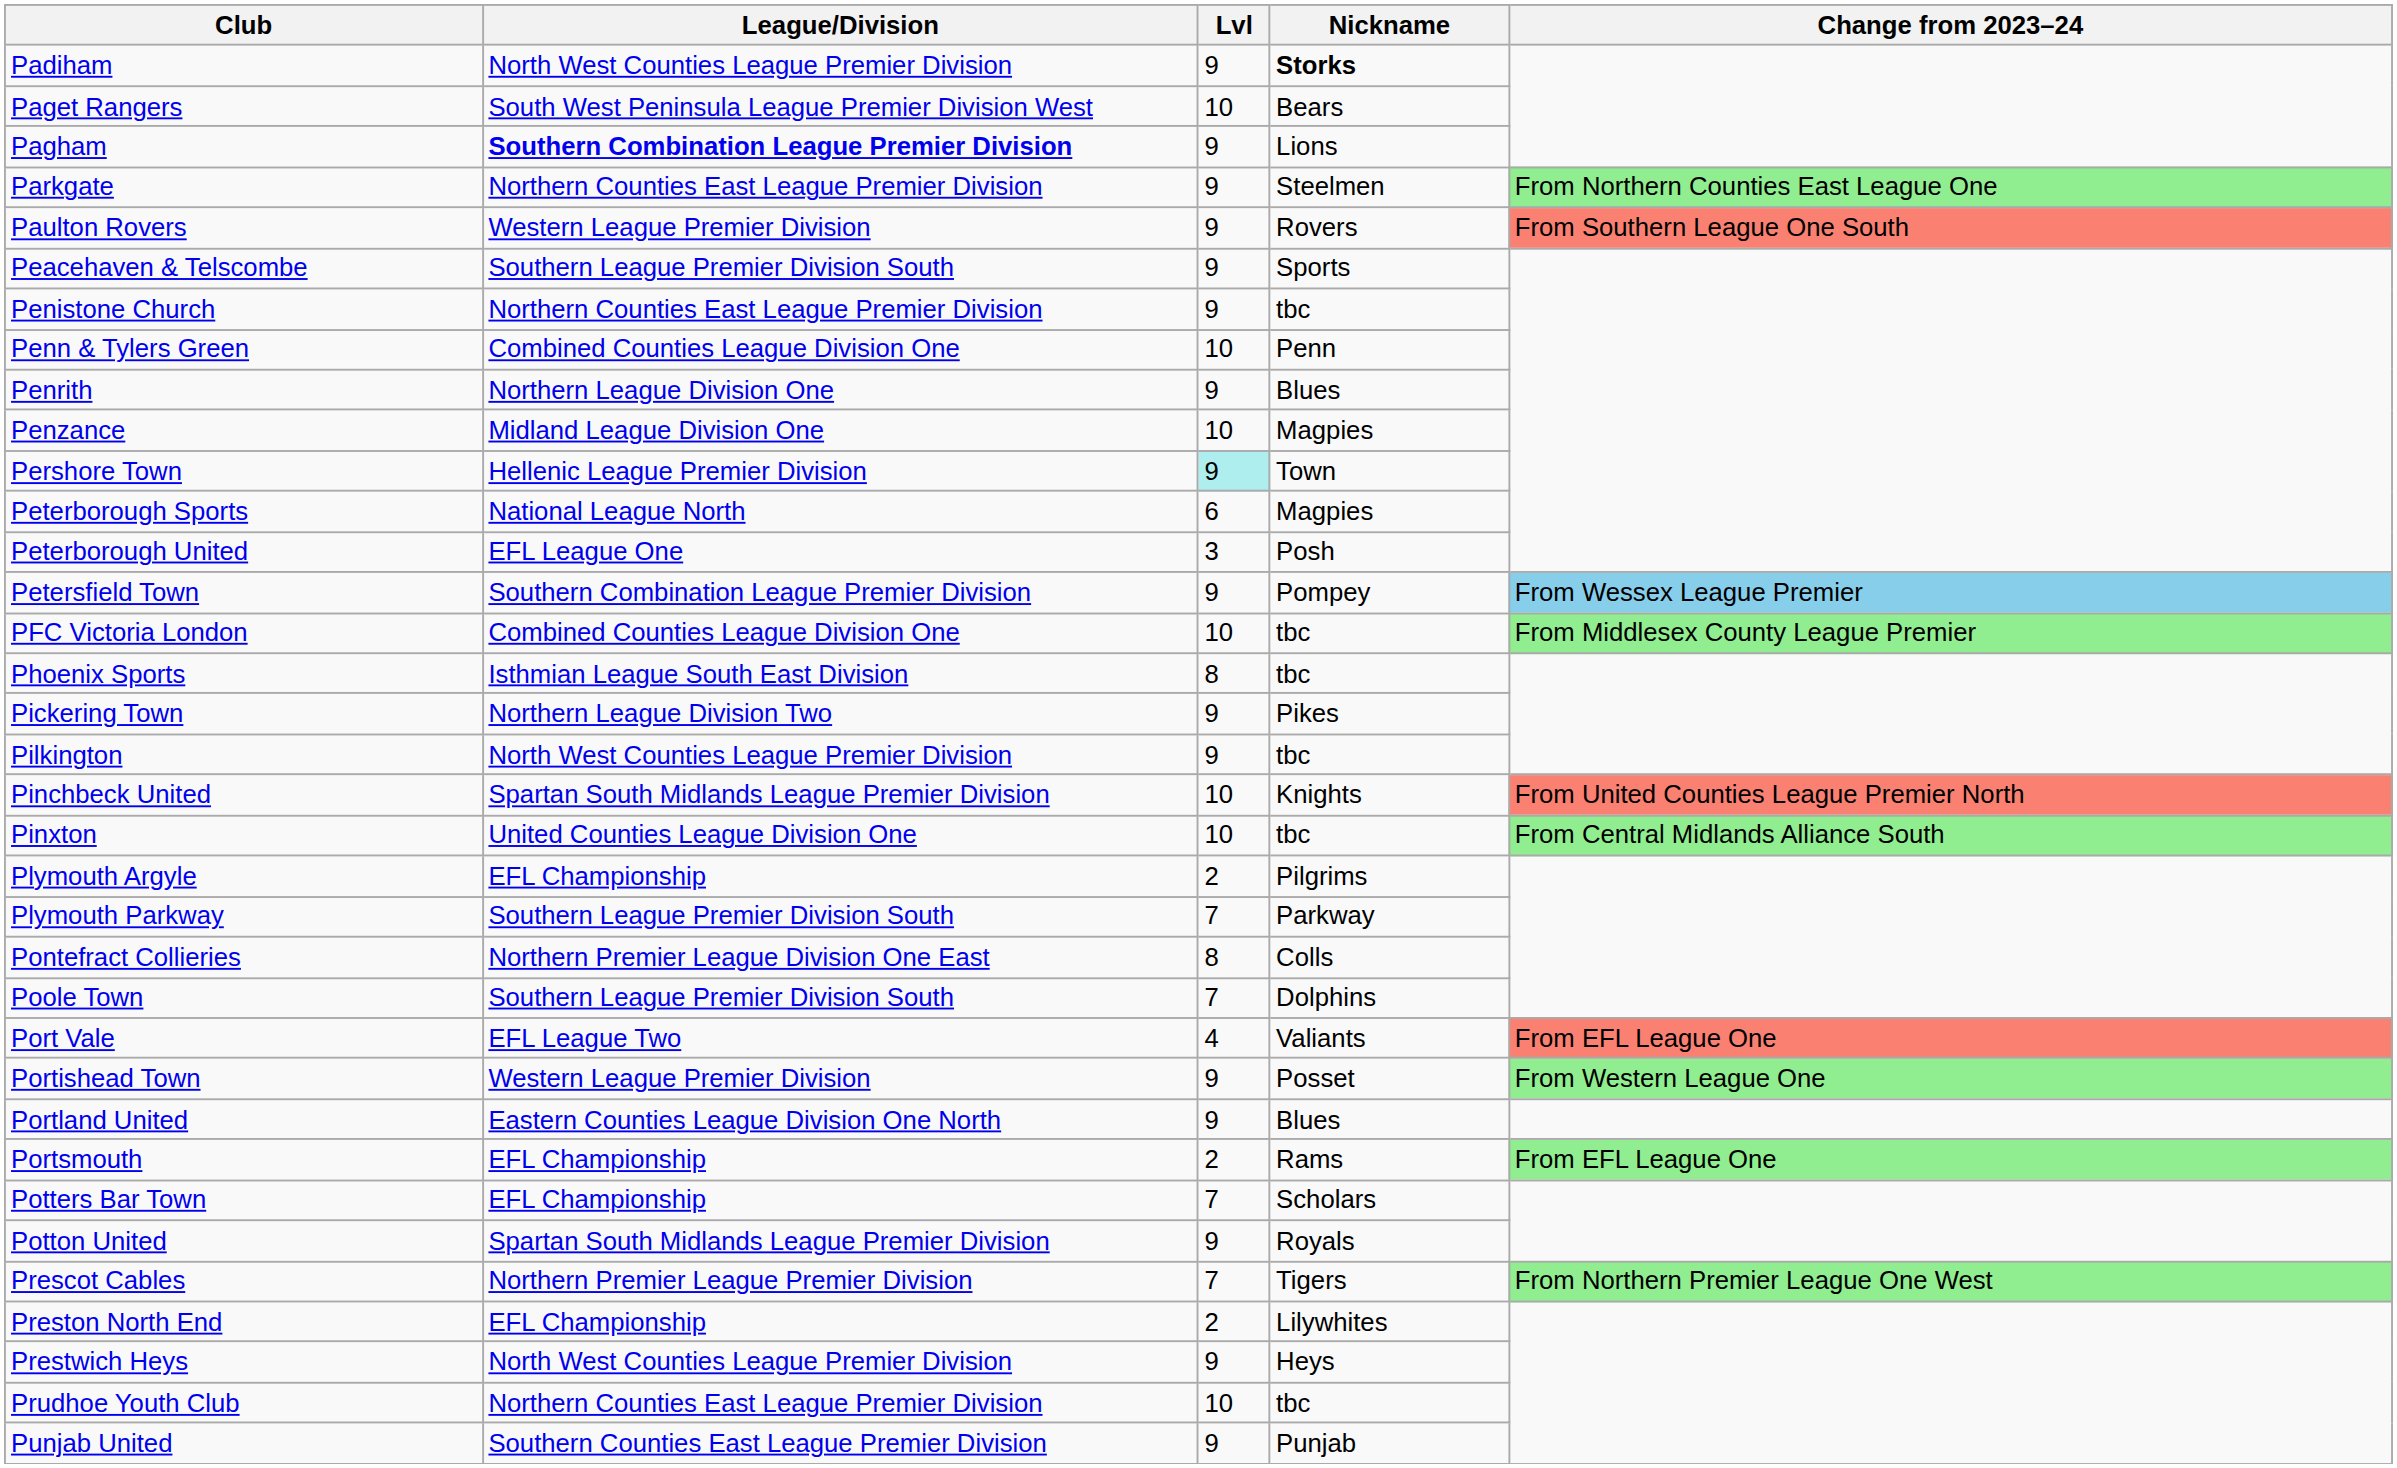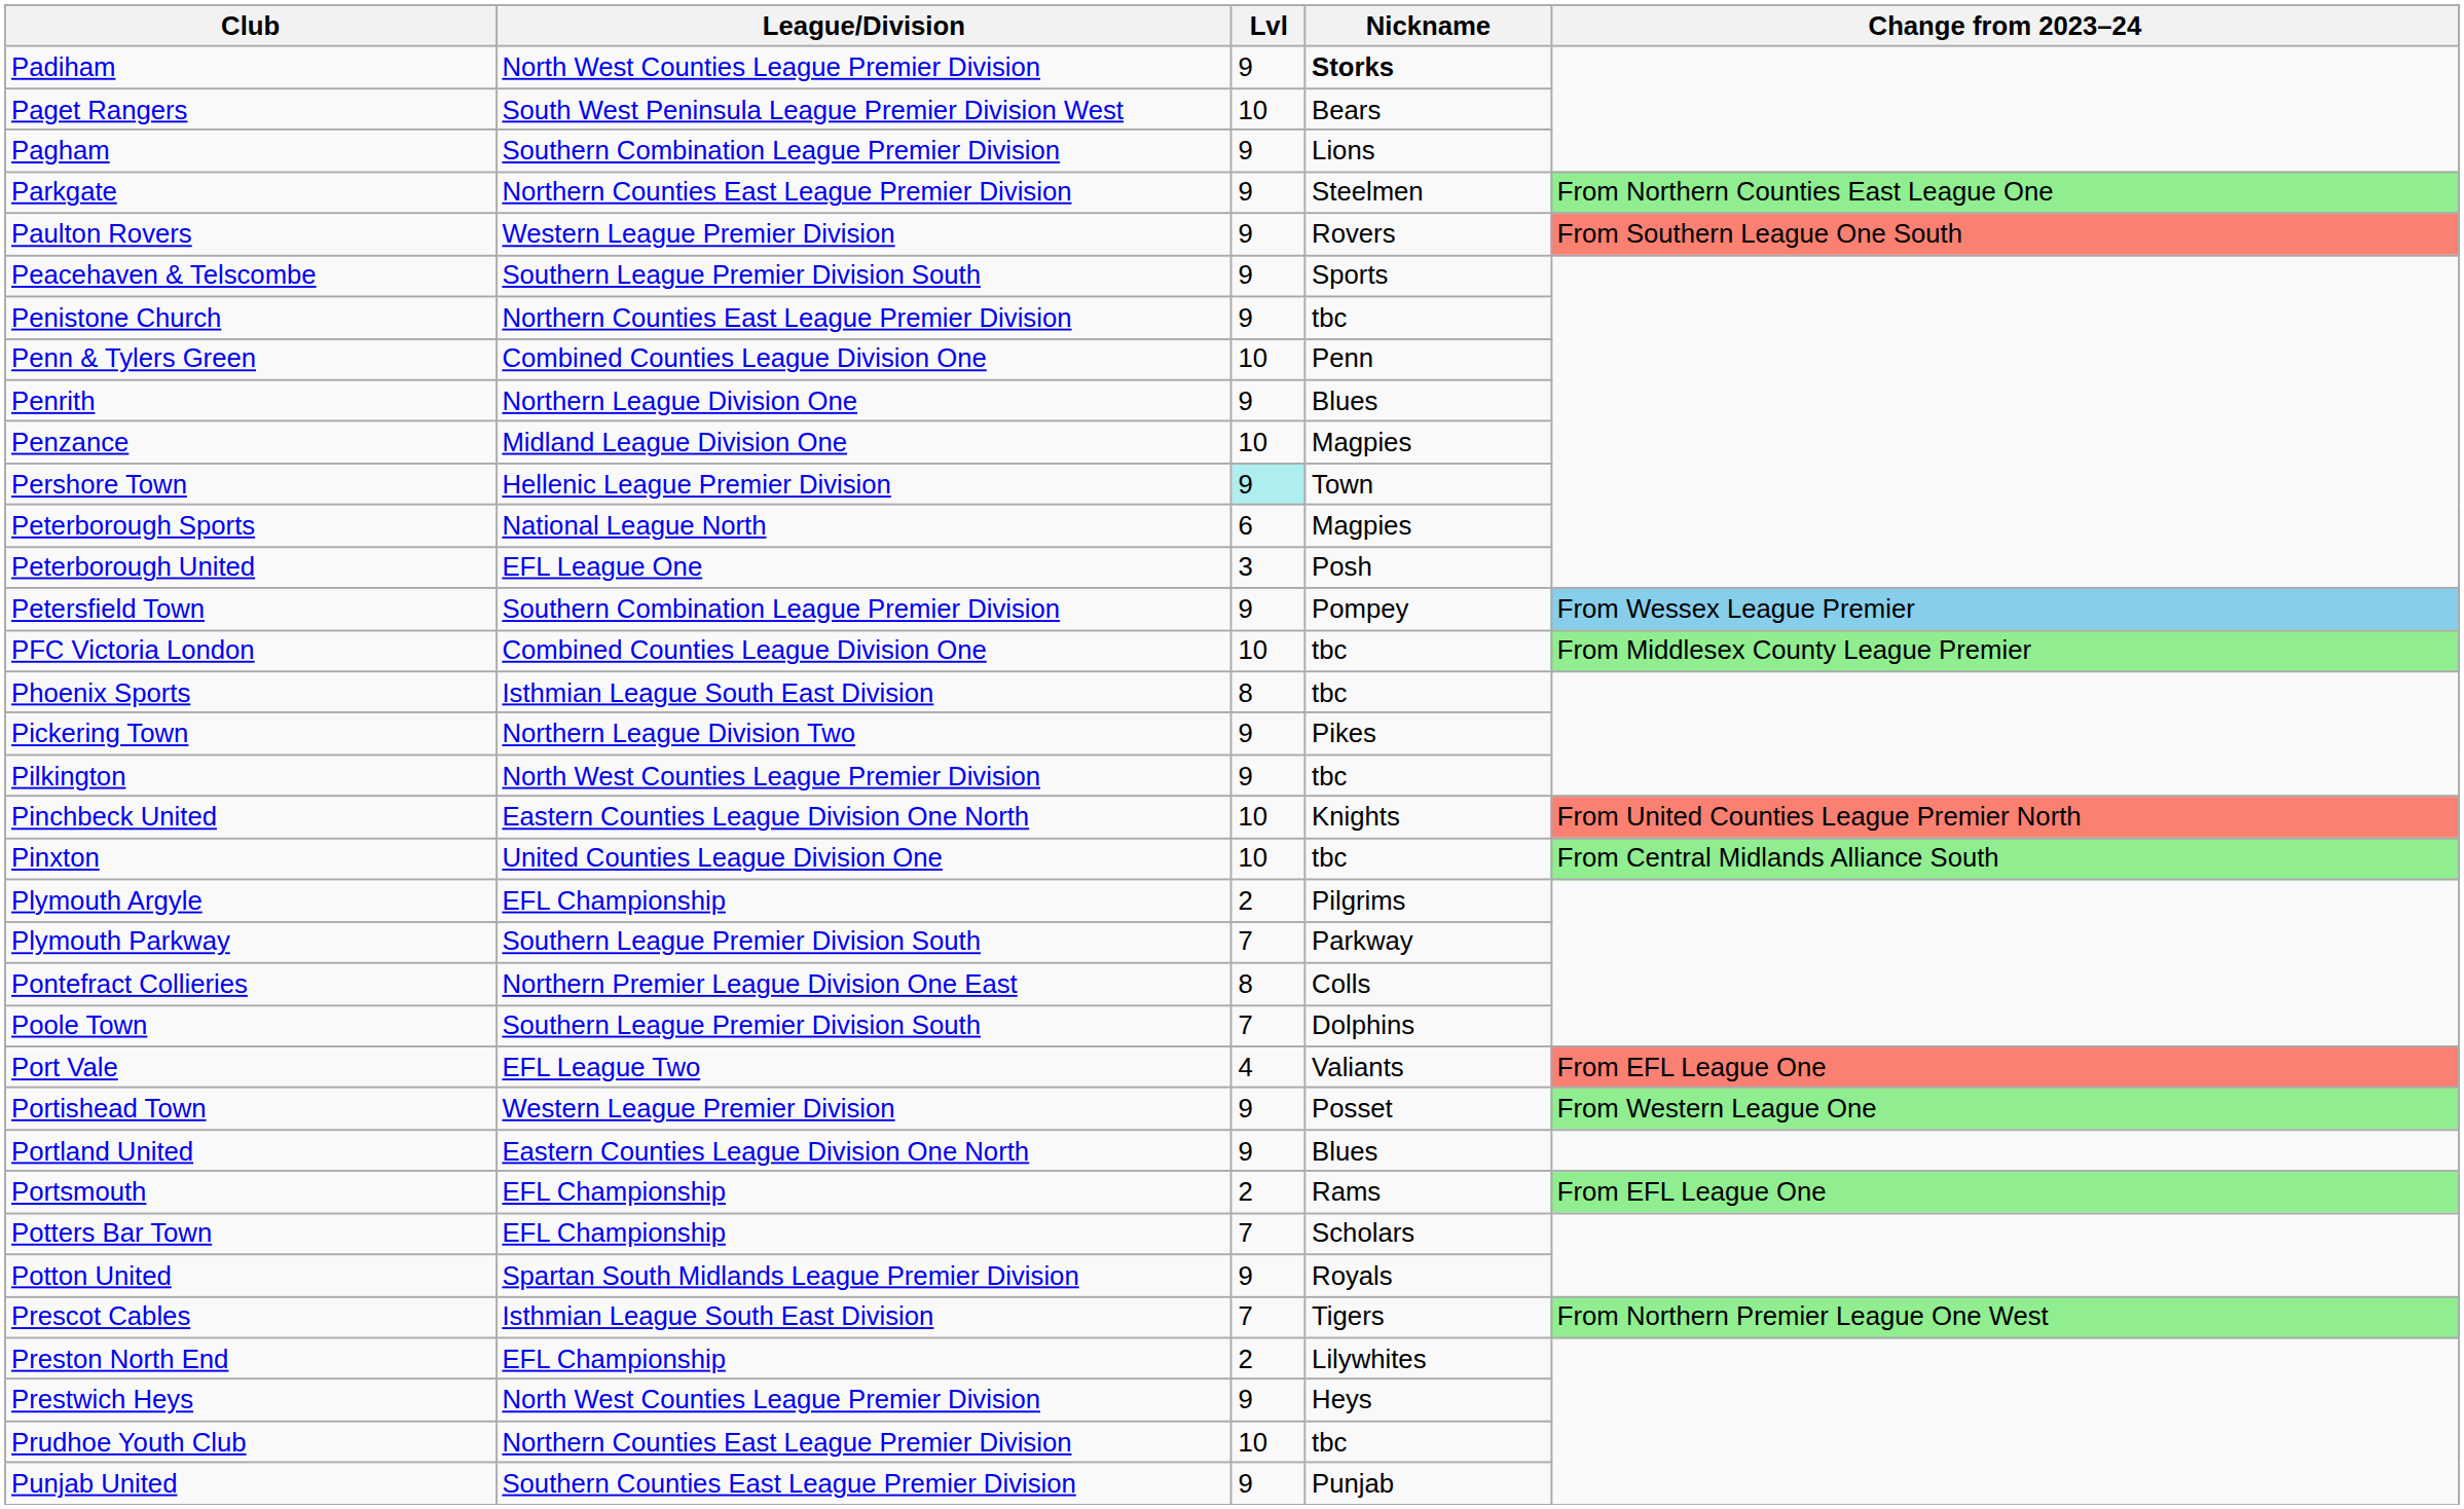 <table class="wikitable sortable" width=100% style="font-size:85%">
 <tr>
 <th width=20%>Club</th>
 <th width=30%>League/Division</th>
 <th width=3%>Lvl</th>
 <th width=10%>Nickname</th>
 <th width=37%>Change from 2023–24</th>
 </tr>
 <tr>
 <td><a href='#'>Padiham</a></td>
 <td><a href='#'>North West Counties League Premier Division</a></td>
 <td>9</td>
 <td><strong>Storks</strong></td>
 </tr>
 <tr>
 <td><a href='#'>Paget Rangers</a></td>
 <td><a href='#'>South West Peninsula League Premier Division West</a></td>
 <td>10</td>
 <td>Bears</td>
 </tr>
 <tr>
 <td><a href='#'>Pagham</a></td>
-<td><strong><a href='#'>Southern Combination League Premier Division</a></strong></td>
+<td><a href='#'>Southern Combination League Premier Division</a></td>
 <td>9</td>
 <td>Lions</td>
 </tr>
 <tr>
 <td><a href='#'>Parkgate</a></td>
 <td><a href='#'>Northern Counties East League Premier Division</a></td>
 <td>9</td>
 <td>Steelmen</td>
 <td style="background:lightgreen">From Northern Counties East League One</td>
 </tr>
 <tr>
 <td><a href='#'>Paulton Rovers</a></td>
 <td><a href='#'>Western League Premier Division</a></td>
 <td>9</td>
 <td>Rovers</td>
 <td style="background:salmon">From Southern League One South</td>
 </tr>
 <tr>
 <td><a href='#'>Peacehaven & Telscombe</a></td>
 <td><a href='#'>Southern League Premier Division South</a></td>
 <td>9</td>
 <td>Sports</td>
 </tr>
 <tr>
 <td><a href='#'>Penistone Church</a></td>
 <td><a href='#'>Northern Counties East League Premier Division</a></td>
 <td>9</td>
 <td>tbc</td>
 </tr>
 <tr>
 <td><a href='#'>Penn & Tylers Green</a></td>
 <td><a href='#'>Combined Counties League Division One</a></td>
 <td>10</td>
 <td>Penn</td>
 </tr>
 <tr>
 <td><a href='#'>Penrith</a></td>
 <td><a href='#'>Northern League Division One</a></td>
 <td>9</td>
 <td>Blues</td>
 </tr>
 <tr>
 <td><a href='#'>Penzance</a></td>
 <td><a href='#'>Midland League Division One</a></td>
 <td>10</td>
 <td>Magpies</td>
 </tr>
 <tr>
 <td><a href='#'>Pershore Town</a></td>
 <td><a href='#'>Hellenic League Premier Division</a></td>
 <td style="background: paleturquoise;">9</td>
 <td>Town</td>
 </tr>
 <tr>
 <td><a href='#'>Peterborough Sports</a></td>
 <td><a href='#'>National League North</a></td>
 <td>6</td>
 <td>Magpies</td>
 </tr>
 <tr>
 <td><a href='#'>Peterborough United</a></td>
 <td><a href='#'>EFL League One</a></td>
 <td>3</td>
 <td>Posh</td>
 </tr>
 <tr>
 <td><a href='#'>Petersfield Town</a></td>
 <td><a href='#'>Southern Combination League Premier Division</a></td>
 <td>9</td>
 <td>Pompey</td>
 <td style="background:skyblue">From Wessex League Premier</td>
 </tr>
 <tr>
 <td><a href='#'>PFC Victoria London</a></td>
 <td><a href='#'>Combined Counties League Division One</a></td>
 <td>10</td>
 <td>tbc</td>
 <td style="background:lightgreen">From Middlesex County League Premier</td>
 </tr>
 <tr>
 <td><a href='#'>Phoenix Sports</a></td>
 <td><a href='#'>Isthmian League South East Division</a></td>
 <td>8</td>
 <td>tbc</td>
 </tr>
 <tr>
 <td><a href='#'>Pickering Town</a></td>
 <td><a href='#'>Northern League Division Two</a></td>
 <td>9</td>
 <td>Pikes</td>
 </tr>
 <tr>
 <td><a href='#'>Pilkington</a></td>
 <td><a href='#'>North West Counties League Premier Division</a></td>
 <td>9</td>
 <td>tbc</td>
 </tr>
 <tr>
 <td><a href='#'>Pinchbeck United</a></td>
-<td><a href='#'>Spartan South Midlands League Premier Division</a></td>
+<td><a href='#'>Eastern Counties League Division One North</a></td>
 <td>10</td>
 <td>Knights</td>
 <td style="background:salmon">From United Counties League Premier North</td>
 </tr>
 <tr>
 <td><a href='#'>Pinxton</a></td>
 <td><a href='#'>United Counties League Division One</a></td>
 <td>10</td>
 <td>tbc</td>
 <td style="background:lightgreen">From Central Midlands Alliance South</td>
 </tr>
 <tr>
 <td><a href='#'>Plymouth Argyle</a></td>
 <td><a href='#'>EFL Championship</a></td>
 <td>2</td>
 <td>Pilgrims</td>
 </tr>
 <tr>
 <td><a href='#'>Plymouth Parkway</a></td>
 <td><a href='#'>Southern League Premier Division South</a></td>
 <td>7</td>
 <td>Parkway</td>
 </tr>
 <tr>
 <td><a href='#'>Pontefract Collieries</a></td>
 <td><a href='#'>Northern Premier League Division One East</a></td>
 <td>8</td>
 <td>Colls</td>
 </tr>
 <tr>
 <td><a href='#'>Poole Town</a></td>
 <td><a href='#'>Southern League Premier Division South</a></td>
 <td>7</td>
 <td>Dolphins</td>
 </tr>
 <tr>
 <td><a href='#'>Port Vale</a></td>
 <td><a href='#'>EFL League Two</a></td>
 <td>4</td>
 <td>Valiants</td>
 <td style="background:salmon">From EFL League One</td>
 </tr>
 <tr>
 <td><a href='#'>Portishead Town</a></td>
 <td><a href='#'>Western League Premier Division</a></td>
 <td>9</td>
 <td>Posset</td>
 <td style="background:lightgreen">From Western League One</td>
 </tr>
 <tr>
 <td><a href='#'>Portland United</a></td>
 <td><a href='#'>Eastern Counties League Division One North</a></td>
 <td>9</td>
 <td>Blues</td>
 </tr>
 <tr>
 <td><a href='#'>Portsmouth</a></td>
 <td><a href='#'>EFL Championship</a></td>
 <td>2</td>
 <td>Rams</td>
 <td style="background:lightgreen">From EFL League One</td>
 </tr>
 <tr>
 <td><a href='#'>Potters Bar Town</a></td>
 <td><a href='#'>EFL Championship</a></td>
 <td>7</td>
 <td>Scholars</td>
 </tr>
 <tr>
 <td><a href='#'>Potton United</a></td>
 <td><a href='#'>Spartan South Midlands League Premier Division</a></td>
 <td>9</td>
 <td>Royals</td>
 </tr>
 <tr>
 <td><a href='#'>Prescot Cables</a></td>
-<td><a href='#'>Northern Premier League Premier Division</a></td>
+<td><a href='#'>Isthmian League South East Division</a></td>
 <td>7</td>
 <td>Tigers</td>
 <td style="background:lightgreen">From Northern Premier League One West</td>
 </tr>
 <tr>
 <td><a href='#'>Preston North End</a></td>
 <td><a href='#'>EFL Championship</a></td>
 <td>2</td>
 <td>Lilywhites</td>
 </tr>
 <tr>
 <td><a href='#'>Prestwich Heys</a></td>
 <td><a href='#'>North West Counties League Premier Division</a></td>
 <td>9</td>
 <td>Heys</td>
 </tr>
 <tr>
 <td><a href='#'>Prudhoe Youth Club</a></td>
 <td><a href='#'>Northern Counties East League Premier Division</a></td>
 <td>10</td>
 <td>tbc</td>
 </tr>
 <tr>
 <td><a href='#'>Punjab United</a></td>
 <td><a href='#'>Southern Counties East League Premier Division</a></td>
 <td>9</td>
 <td>Punjab</td>
 </tr>
 <tr>
 </tr>
 </table>
